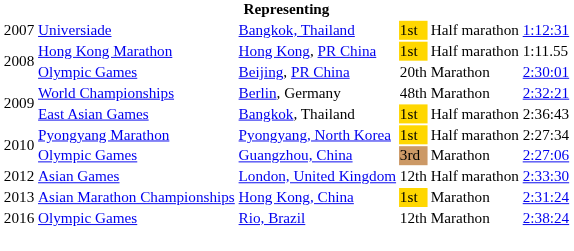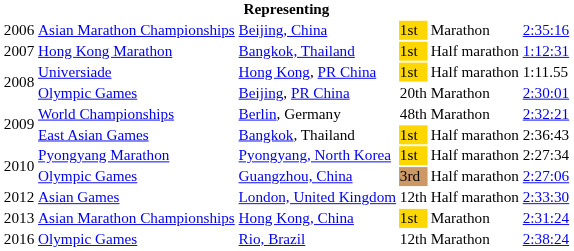 <table>
 <tr>
 <th colspan="6">Representing </th>
 </tr>
 <tr>
+<td>2006</td>
+<td><a href='#'>Asian Marathon Championships</a></td>
+<td><a href='#'>Beijing, China</a></td>
+<td bgcolor="gold">1st</td>
+<td>Marathon</td>
+<td><a href='#'>2:35:16</a></td>
+</tr>
+<tr>
 <td>2007</td>
-<td><a href='#'>Universiade</a></td>
+<td><a href='#'>Hong Kong Marathon</a></td>
 <td><a href='#'>Bangkok, Thailand</a></td>
 <td bgcolor="gold">1st</td>
 <td>Half marathon</td>
 <td><a href='#'>1:12:31</a></td>
 </tr>
 <tr>
 <td rowspan=2>2008</td>
-<td><a href='#'>Hong Kong Marathon</a></td>
+<td><a href='#'>Universiade</a></td>
 <td><a href='#'>Hong Kong</a>, <a href='#'>PR China</a></td>
 <td bgcolor="gold">1st</td>
 <td>Half marathon</td>
 <td>1:11.55</td>
 </tr>
 <tr>
 <td><a href='#'>Olympic Games</a></td>
 <td><a href='#'>Beijing</a>, <a href='#'>PR China</a></td>
 <td>20th</td>
 <td>Marathon</td>
 <td><a href='#'>2:30:01</a></td>
 </tr>
 <tr>
 <td rowspan=2>2009</td>
 <td><a href='#'>World Championships</a></td>
 <td><a href='#'>Berlin</a>, Germany</td>
 <td>48th</td>
 <td>Marathon</td>
 <td><a href='#'>2:32:21</a></td>
 </tr>
 <tr>
 <td><a href='#'>East Asian Games</a></td>
 <td><a href='#'>Bangkok</a>, Thailand</td>
 <td bgcolor="gold">1st</td>
 <td>Half marathon</td>
 <td>2:36:43</td>
 </tr>
 <tr>
 <td rowspan=2>2010</td>
 <td><a href='#'>Pyongyang Marathon</a></td>
 <td><a href='#'>Pyongyang, North Korea</a></td>
 <td bgcolor="gold">1st</td>
 <td>Half marathon</td>
 <td>2:27:34</td>
 </tr>
 <tr>
 <td><a href='#'>Olympic Games</a></td>
 <td><a href='#'>Guangzhou, China</a></td>
 <td bgcolor="cc9966">3rd</td>
-<td>Marathon</td>
+<td>Half marathon</td>
 <td><a href='#'>2:27:06</a></td>
 </tr>
 <tr>
 <td>2012</td>
 <td><a href='#'>Asian Games</a></td>
 <td><a href='#'>London, United Kingdom</a></td>
 <td>12th</td>
 <td>Half marathon</td>
 <td><a href='#'>2:33:30</a></td>
 </tr>
 <tr>
 <td>2013</td>
 <td><a href='#'>Asian Marathon Championships</a></td>
 <td><a href='#'>Hong Kong, China</a></td>
 <td bgcolor="gold">1st</td>
 <td>Marathon</td>
 <td><a href='#'>2:31:24</a></td>
 </tr>
 <tr>
 <td>2016</td>
 <td><a href='#'>Olympic Games</a></td>
 <td><a href='#'>Rio, Brazil</a></td>
 <td>12th</td>
 <td>Marathon</td>
 <td><a href='#'>2:38:24</a></td>
 </tr>
 </table>
